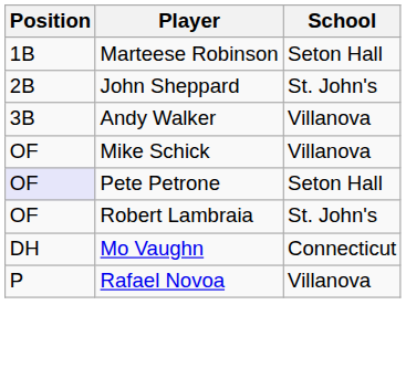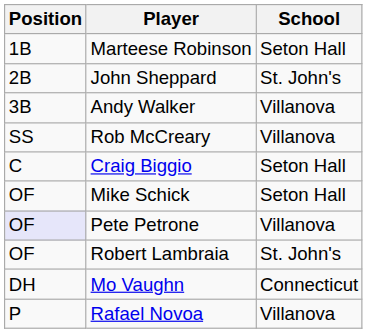 <table class="wikitable">
 <tr>
 <th>Position</th>
 <th>Player</th>
 <th>School</th>
 </tr>
 <tr>
 <td>1B</td>
 <td>Marteese Robinson</td>
 <td>Seton Hall</td>
 </tr>
 <tr>
 <td>2B</td>
 <td>John Sheppard</td>
 <td>St. John's</td>
 </tr>
 <tr>
 <td>3B</td>
 <td>Andy Walker</td>
 <td>Villanova</td>
 </tr>
 <tr>
+<td>SS</td>
+<td>Rob McCreary</td>
+<td>Villanova</td>
+</tr>
+<tr>
+<td>C</td>
+<td><a href='#'>Craig Biggio</a></td>
+<td>Seton Hall</td>
+</tr>
+<tr>
 <td>OF</td>
 <td>Mike Schick</td>
-<td>Villanova</td>
+<td>Seton Hall</td>
 </tr>
 <tr>
 <td style="background: lavender;">OF</td>
 <td>Pete Petrone</td>
-<td>Seton Hall</td>
+<td>Villanova</td>
 </tr>
 <tr>
 <td>OF</td>
 <td>Robert Lambraia</td>
 <td>St. John's</td>
 </tr>
 <tr>
 <td>DH</td>
 <td><a href='#'>Mo Vaughn</a></td>
 <td>Connecticut</td>
 </tr>
 <tr>
 <td>P</td>
 <td><a href='#'>Rafael Novoa</a></td>
 <td>Villanova</td>
 </tr>
 </table>
